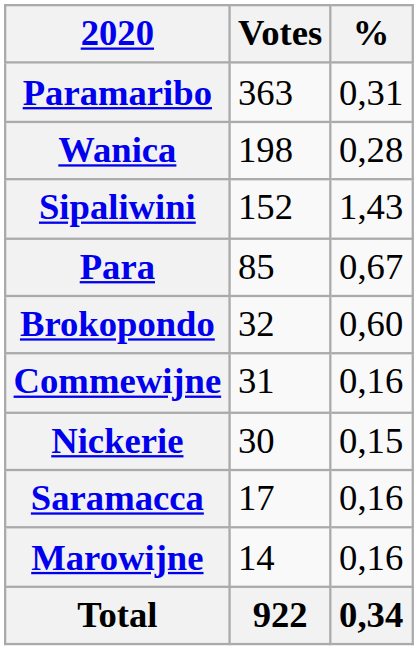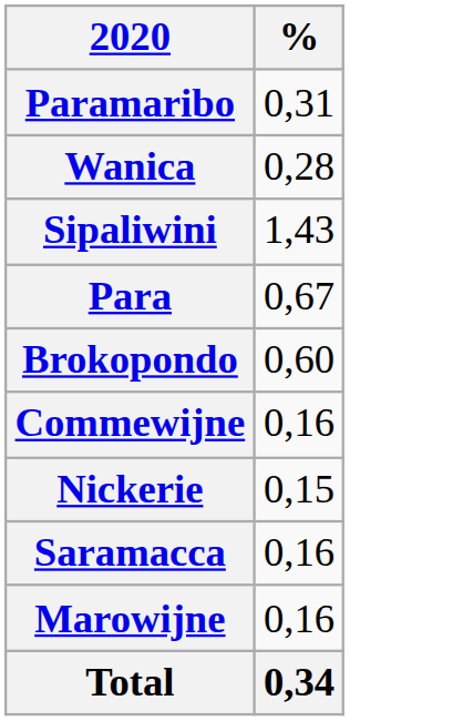 <table class="wikitable">
 <tr>
 <th><a href='#'>2020</a></th>
-<th>Votes</th>
 <th>%</th>
 </tr>
 <tr>
 <th><a href='#'>Paramaribo</a></th>
-<td>363</td>
 <td>0,31</td>
 </tr>
 <tr>
 <th><a href='#'>Wanica</a></th>
-<td>198</td>
 <td>0,28</td>
 </tr>
 <tr>
 <th><a href='#'>Sipaliwini</a></th>
-<td>152</td>
 <td>1,43</td>
 </tr>
 <tr>
 <th><a href='#'>Para</a></th>
-<td>85</td>
 <td>0,67</td>
 </tr>
 <tr>
 <th><a href='#'>Brokopondo</a></th>
-<td>32</td>
 <td>0,60</td>
 </tr>
 <tr>
 <th><a href='#'>Commewijne</a></th>
-<td>31</td>
 <td>0,16</td>
 </tr>
 <tr>
 <th><a href='#'>Nickerie</a></th>
-<td>30</td>
 <td>0,15</td>
 </tr>
 <tr>
 <th><a href='#'>Saramacca</a></th>
-<td>17</td>
 <td>0,16</td>
 </tr>
 <tr>
 <th><a href='#'>Marowijne</a></th>
-<td>14</td>
 <td>0,16</td>
 </tr>
 <tr>
 <th>Total</th>
-<th>922</th>
 <th>0,34</th>
 </tr>
 </table>
